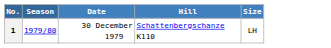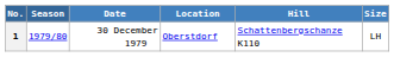 <table class="wikitable sortable" style="font-size:86%; line-height:15px; text-align:left; border:grey solid 1px; border-collapse:collapse; background:#ffffff;">
 <tr style="background:#efefef;">
 <th style="background-color:#369; color:white; width:10px;">No.</th>
 <th style="background-color:#369; color:white;  width:30px;">Season</th>
 <th style="background-color:#4180be; color:white; width:105px;">Date</th>
+<th style="background-color:#4180be; color:white; width:86px;">Location</th>
 <th style="background-color:#4180be; color:white; width:149px;">Hill</th>
 <th style="background-color:#4180be; color:white; width:25px;">Size</th>
 </tr>
 <tr>
 <th scope=row style="text-align:center;">1</th>
 <td align=center><a href='#'>1979/80</a></td>
 <td align=right>30 December 1979  </td>
+<td> <a href='#'>Oberstdorf</a></td>
 <td><a href='#'>Schattenbergschanze</a> K110</td>
 <td align=center>LH</td>
 </tr>
 </table>
